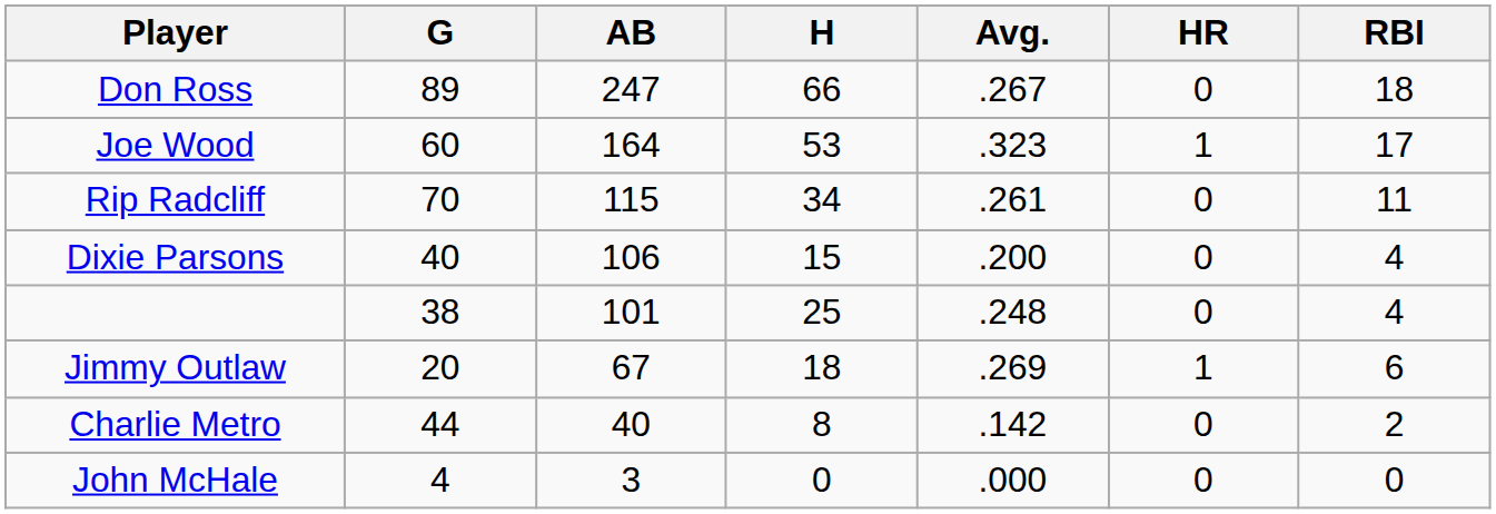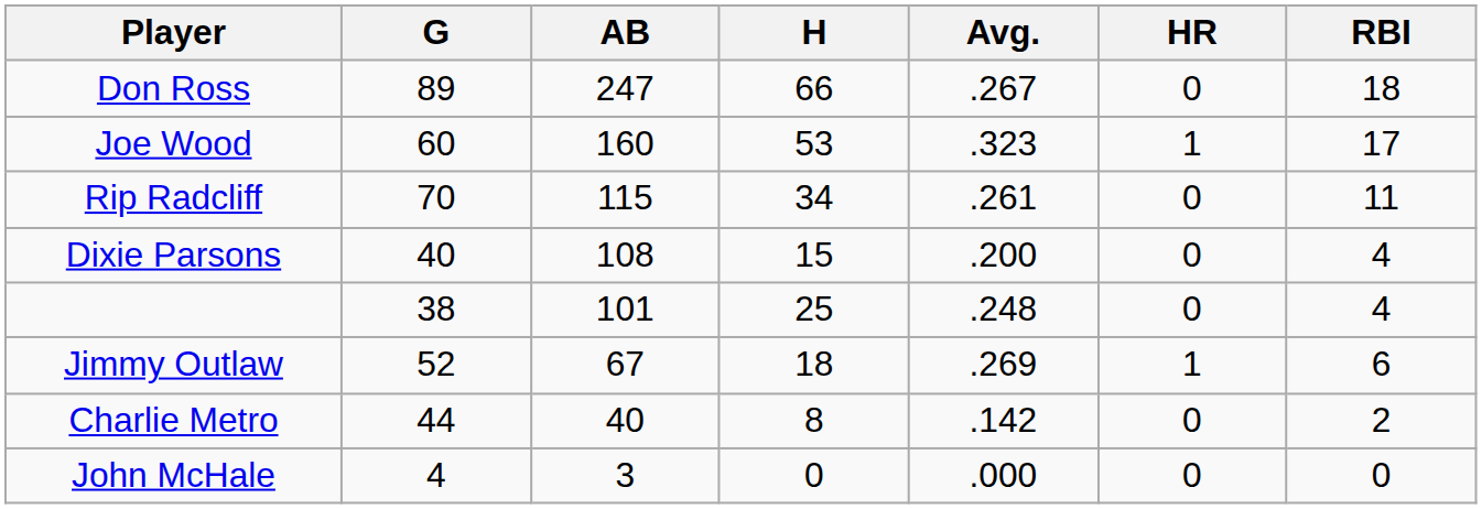 <table class="wikitable sortable">
 <tr>
 <th bgcolor="#DDDDFF" width="16%">Player</th>
 <th bgcolor="#DDDDFF" width="9%">G</th>
 <th bgcolor="#DDDDFF" width="9%">AB</th>
 <th bgcolor="#DDDDFF" width="9%">H</th>
 <th bgcolor="#DDDDFF" width="9%">Avg.</th>
 <th bgcolor="#DDDDFF" width="9%">HR</th>
 <th bgcolor="#DDDDFF" width="9%">RBI</th>
 </tr>
 <tr align="center">
 <td><a href='#'>Don Ross</a></td>
 <td>89</td>
 <td>247</td>
 <td>66</td>
 <td>.267</td>
 <td>0</td>
 <td>18</td>
 </tr>
 <tr align="center">
 <td><a href='#'>Joe Wood</a></td>
 <td>60</td>
-<td>164</td>
+<td>160</td>
 <td>53</td>
 <td>.323</td>
 <td>1</td>
 <td>17</td>
 </tr>
 <tr align="center">
 <td><a href='#'>Rip Radcliff</a></td>
 <td>70</td>
 <td>115</td>
 <td>34</td>
 <td>.261</td>
 <td>0</td>
 <td>11</td>
 </tr>
 <tr align="center">
 <td><a href='#'>Dixie Parsons</a></td>
 <td>40</td>
-<td>106</td>
+<td>108</td>
 <td>15</td>
 <td>.200</td>
 <td>0</td>
 <td>4</td>
 </tr>
 <tr align="center">
 <td></td>
 <td>38</td>
 <td>101</td>
 <td>25</td>
 <td>.248</td>
 <td>0</td>
 <td>4</td>
 </tr>
 <tr align="center">
 <td><a href='#'>Jimmy Outlaw</a></td>
-<td>20</td>
+<td>52</td>
 <td>67</td>
 <td>18</td>
 <td>.269</td>
 <td>1</td>
 <td>6</td>
 </tr>
 <tr align="center">
 <td><a href='#'>Charlie Metro</a></td>
 <td>44</td>
 <td>40</td>
 <td>8</td>
 <td>.142</td>
 <td>0</td>
 <td>2</td>
 </tr>
 <tr align="center">
 <td><a href='#'>John McHale</a></td>
 <td>4</td>
 <td>3</td>
 <td>0</td>
 <td>.000</td>
 <td>0</td>
 <td>0</td>
 </tr>
 </table>
